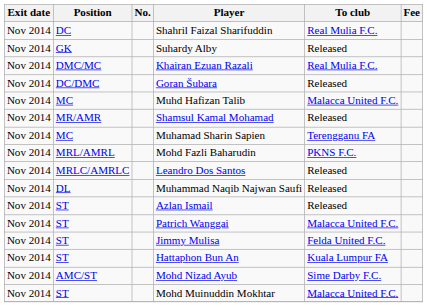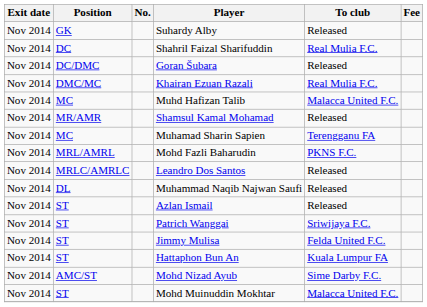 <table class="wikitable sortable">
 <tr>
 <th>Exit date</th>
 <th>Position</th>
 <th>No.</th>
 <th>Player</th>
 <th>To club</th>
 <th>Fee</th>
 </tr>
 <tr>
 <td>Nov 2014</td>
+<td><a href='#'>GK</a></td>
+<td></td>
+<td> Suhardy Alby</td>
+<td>Released</td>
+<td></td>
+</tr>
+<tr>
+<td>Nov 2014</td>
 <td><a href='#'>DC</a></td>
 <td></td>
 <td> Shahril Faizal Sharifuddin</td>
 <td> <a href='#'>Real Mulia F.C.</a></td>
 <td></td>
 </tr>
 <tr>
 <td>Nov 2014</td>
-<td><a href='#'>GK</a></td>
+<td><a href='#'>DC/DMC</a></td>
 <td></td>
-<td> Suhardy Alby</td>
+<td> <a href='#'>Goran Šubara</a></td>
 <td>Released</td>
 <td></td>
 </tr>
 <tr>
 <td>Nov 2014</td>
 <td><a href='#'>DMC/MC</a></td>
 <td></td>
 <td> <a href='#'>Khairan Ezuan Razali</a></td>
 <td> <a href='#'>Real Mulia F.C.</a></td>
-<td></td>
-</tr>
-<tr>
-<td>Nov 2014</td>
-<td><a href='#'>DC/DMC</a></td>
-<td></td>
-<td> <a href='#'>Goran Šubara</a></td>
-<td>Released</td>
 <td></td>
 </tr>
 <tr>
 <td>Nov 2014</td>
 <td><a href='#'>MC</a></td>
 <td></td>
 <td> Muhd Hafizan Talib</td>
 <td> <a href='#'>Malacca United F.C.</a></td>
 <td></td>
 </tr>
 <tr>
 <td>Nov 2014</td>
 <td><a href='#'>MR/AMR</a></td>
 <td></td>
 <td> <a href='#'>Shamsul Kamal Mohamad</a></td>
 <td>Released</td>
 <td></td>
 </tr>
 <tr>
 <td>Nov 2014</td>
 <td><a href='#'>MC</a></td>
 <td></td>
 <td> Muhamad Sharin Sapien</td>
 <td> <a href='#'>Terengganu FA</a></td>
 <td></td>
 </tr>
 <tr>
 <td>Nov 2014</td>
 <td><a href='#'>MRL/AMRL</a></td>
 <td></td>
 <td> Mohd Fazli Baharudin</td>
 <td> <a href='#'>PKNS F.C.</a></td>
 <td></td>
 </tr>
 <tr>
 <td>Nov 2014</td>
 <td><a href='#'>MRLC/AMRLC</a></td>
 <td></td>
 <td> <a href='#'>Leandro Dos Santos</a></td>
 <td>Released</td>
 <td></td>
 </tr>
 <tr>
 <td>Nov 2014</td>
 <td><a href='#'>DL</a></td>
 <td></td>
 <td> Muhammad Naqib Najwan Saufi</td>
 <td>Released</td>
 <td></td>
 </tr>
 <tr>
 <td>Nov 2014</td>
 <td><a href='#'>ST</a></td>
 <td></td>
 <td> <a href='#'>Azlan Ismail</a></td>
 <td>Released</td>
 <td></td>
 </tr>
 <tr>
 <td>Nov 2014</td>
 <td><a href='#'>ST</a></td>
 <td></td>
 <td> <a href='#'>Patrich Wanggai</a></td>
-<td> <a href='#'>Malacca United F.C.</a></td>
+<td> <a href='#'>Sriwijaya F.C.</a></td>
 <td></td>
 </tr>
 <tr>
 <td>Nov 2014</td>
 <td><a href='#'>ST</a></td>
 <td></td>
 <td> <a href='#'>Jimmy Mulisa</a></td>
 <td> <a href='#'>Felda United F.C.</a></td>
 <td></td>
 </tr>
 <tr>
 <td>Nov 2014</td>
 <td><a href='#'>ST</a></td>
 <td></td>
 <td> <a href='#'>Hattaphon Bun An</a></td>
 <td> <a href='#'>Kuala Lumpur FA</a></td>
 <td></td>
 </tr>
 <tr>
 <td>Nov 2014</td>
 <td><a href='#'>AMC/ST</a></td>
 <td></td>
 <td> <a href='#'>Mohd Nizad Ayub</a></td>
 <td> <a href='#'>Sime Darby F.C.</a></td>
 <td></td>
 </tr>
 <tr>
 <td>Nov 2014</td>
 <td><a href='#'>ST</a></td>
 <td></td>
 <td> Mohd Muinuddin Mokhtar</td>
 <td> <a href='#'>Malacca United F.C.</a></td>
 <td></td>
 </tr>
 <tr>
 </tr>
 </table>
